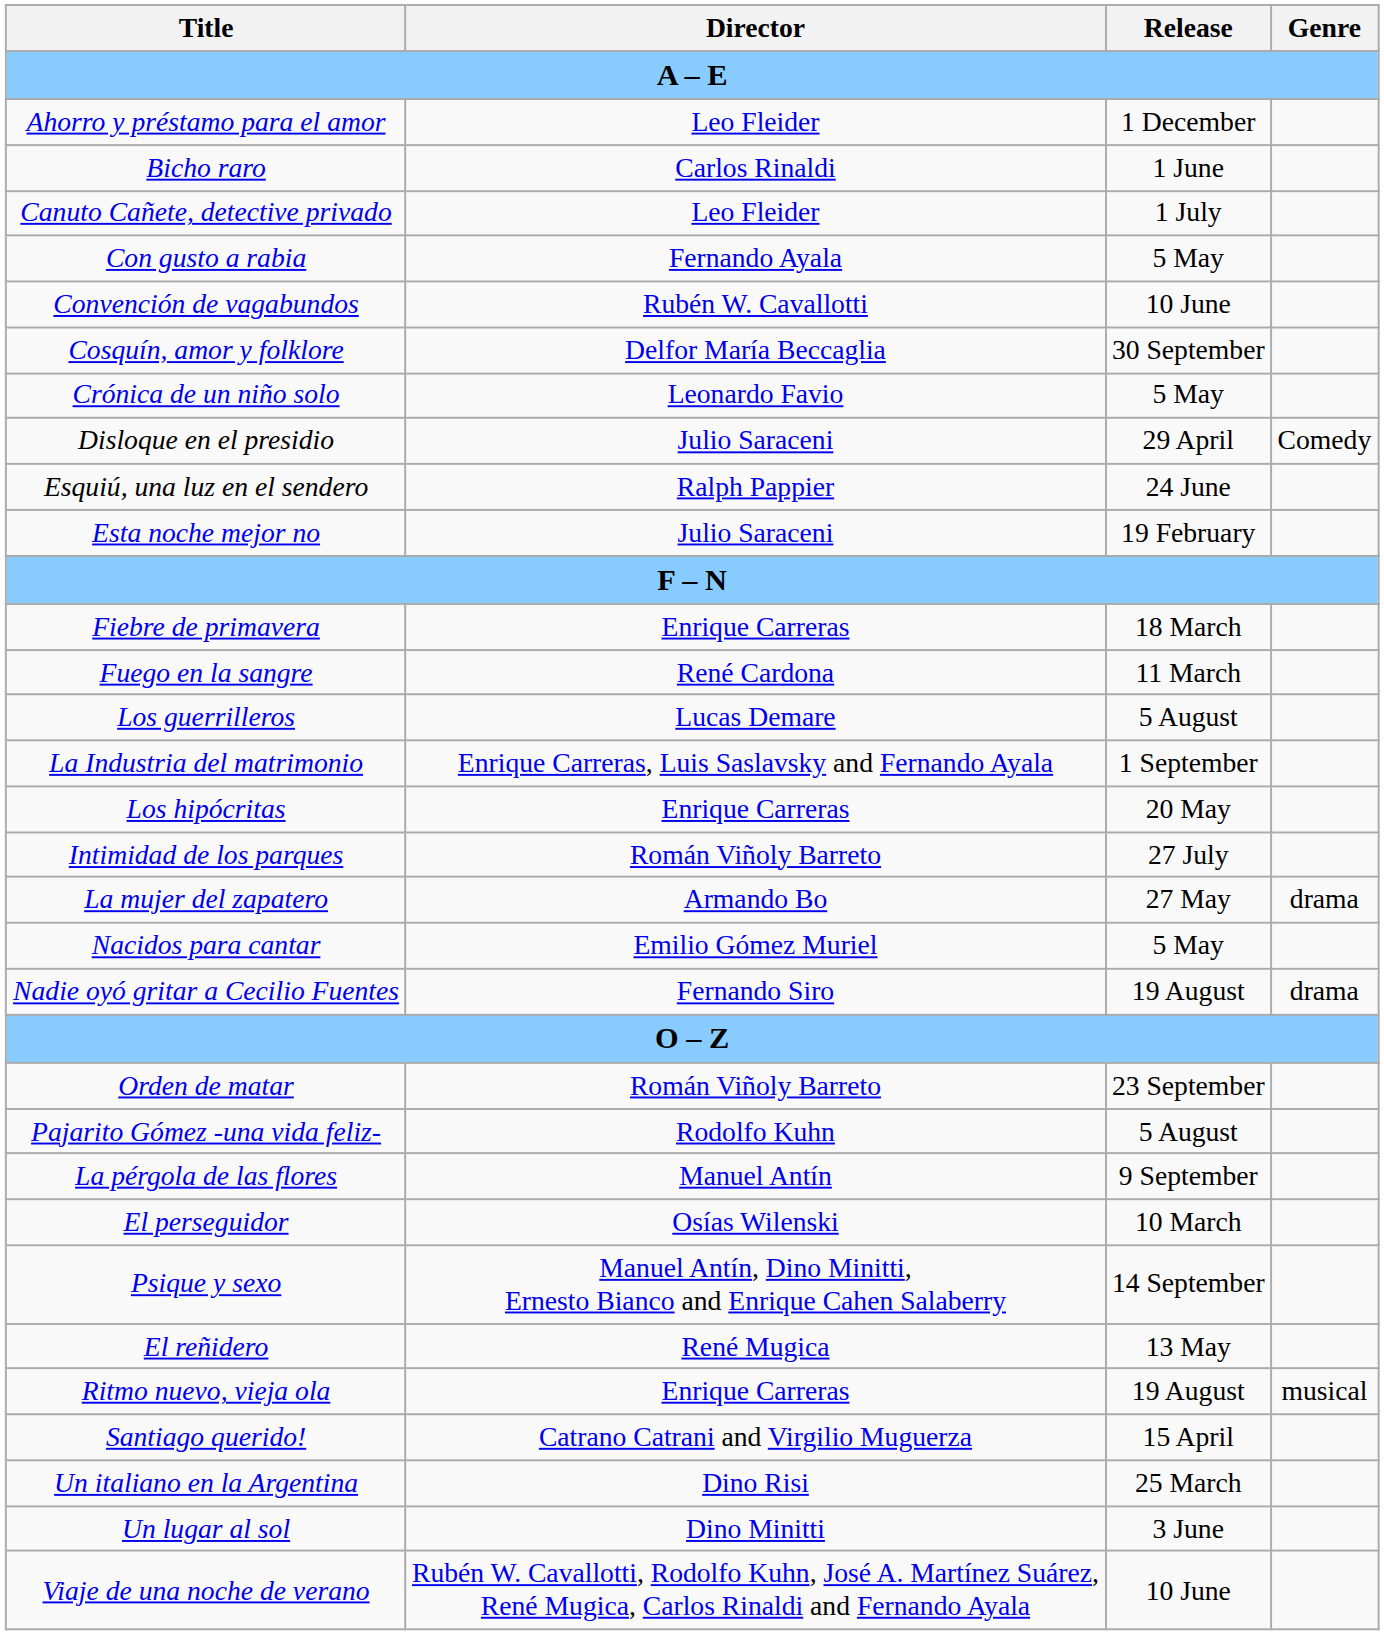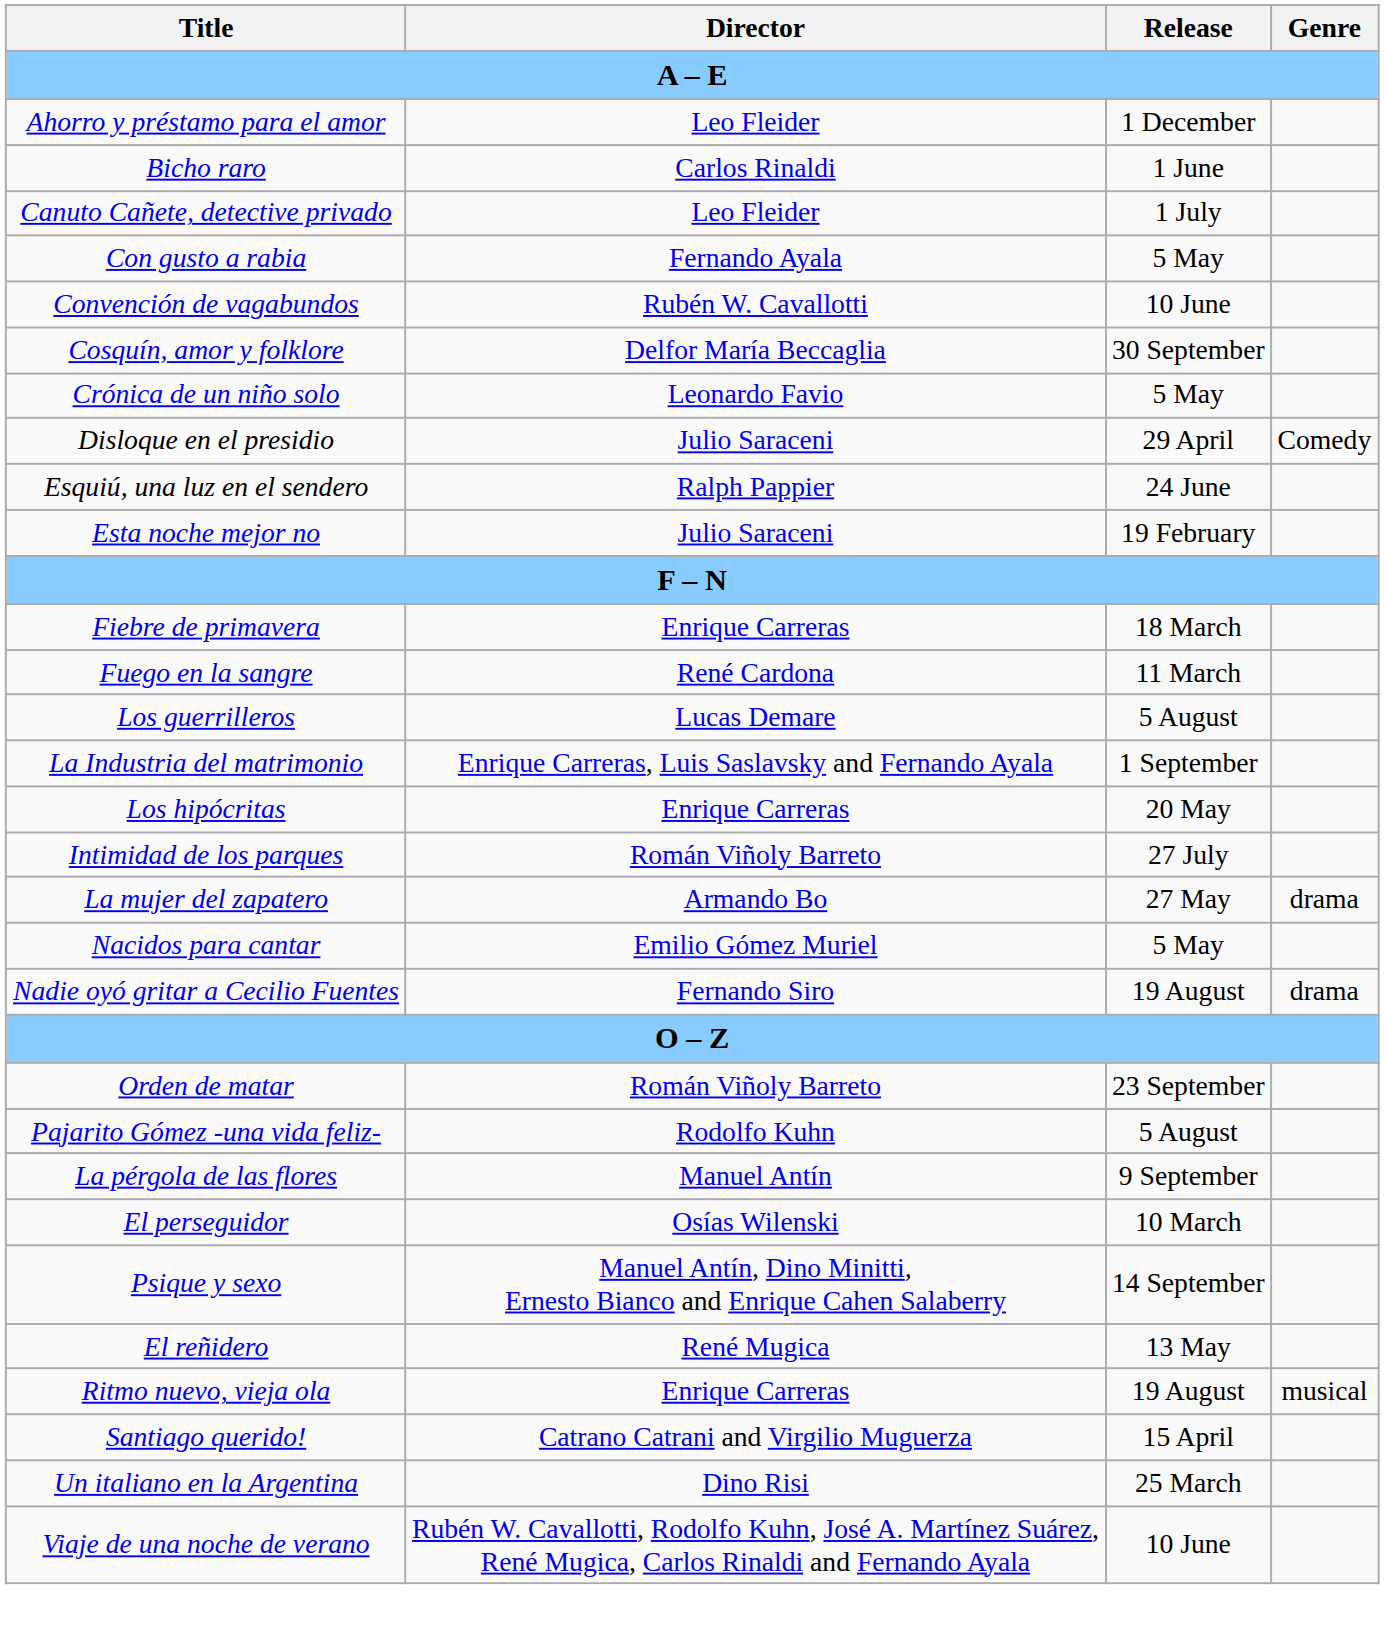 <table class="wikitable" style="margin:1em 0 1em 1em; text-align: center; font-size: 90%;">
 <tr>
 <th scope="col">Title</th>
 <th scope="col">Director</th>
 <th scope="col">Release</th>
 <th scope="col">Genre</th>
 </tr>
 <tr>
 <th colspan="4" style="background-color:#88ccff; font-size:110%;"><strong>A  –  E</strong></th>
 </tr>
 <tr>
 <td><em><a href='#'>Ahorro y préstamo para el amor</a></em></td>
 <td><a href='#'>Leo Fleider</a></td>
 <td>1 December</td>
 <td></td>
 </tr>
 <tr>
 <td><em><a href='#'>Bicho raro</a></em></td>
 <td><a href='#'>Carlos Rinaldi</a></td>
 <td>1 June</td>
 <td></td>
 </tr>
 <tr>
 <td><em><a href='#'>Canuto Cañete, detective privado</a></em></td>
 <td><a href='#'>Leo Fleider</a></td>
 <td>1 July</td>
 <td></td>
 </tr>
 <tr>
 <td><em><a href='#'>Con gusto a rabia</a></em></td>
 <td><a href='#'>Fernando Ayala</a></td>
 <td>5 May</td>
 <td></td>
 </tr>
 <tr>
 <td><em><a href='#'>Convención de vagabundos</a></em></td>
 <td><a href='#'>Rubén W. Cavallotti</a></td>
 <td>10 June</td>
 <td></td>
 </tr>
 <tr>
 <td><em><a href='#'>Cosquín, amor y folklore</a></em></td>
 <td><a href='#'>Delfor María Beccaglia</a></td>
 <td>30 September</td>
 <td></td>
 </tr>
 <tr>
 <td><em><a href='#'>Crónica de un niño solo</a></em></td>
 <td><a href='#'>Leonardo Favio</a></td>
 <td>5 May</td>
 <td></td>
 </tr>
 <tr>
 <td><em>Disloque en el presidio</em></td>
 <td><a href='#'>Julio Saraceni</a></td>
 <td>29 April</td>
 <td>Comedy</td>
 </tr>
 <tr>
 <td><em>Esquiú, una luz en el sendero</em></td>
 <td><a href='#'>Ralph Pappier</a></td>
 <td>24 June</td>
 <td></td>
 </tr>
 <tr>
 <td><em><a href='#'>Esta noche mejor no</a></em></td>
 <td><a href='#'>Julio Saraceni</a></td>
 <td>19 February</td>
 <td></td>
 </tr>
 <tr>
 <th colspan="4" style="background-color:#88ccff; font-size:110%;"><strong>F  –  N</strong></th>
 </tr>
 <tr>
 <td><em><a href='#'>Fiebre de primavera</a></em></td>
 <td><a href='#'>Enrique Carreras</a></td>
 <td>18 March</td>
 <td></td>
 </tr>
 <tr>
 <td><em><a href='#'>Fuego en la sangre</a></em></td>
 <td><a href='#'>René Cardona</a></td>
 <td>11 March</td>
 <td></td>
 </tr>
 <tr>
 <td><em><a href='#'>Los guerrilleros</a></em></td>
 <td><a href='#'>Lucas Demare</a></td>
 <td>5 August</td>
 <td></td>
 </tr>
 <tr>
 <td><em><a href='#'>La Industria del matrimonio</a></em></td>
 <td><a href='#'>Enrique Carreras</a>, <a href='#'>Luis Saslavsky</a> and <a href='#'>Fernando Ayala</a></td>
 <td>1 September</td>
 <td></td>
 </tr>
 <tr>
 <td><em><a href='#'>Los hipócritas</a></em></td>
 <td><a href='#'>Enrique Carreras</a></td>
 <td>20 May</td>
 <td></td>
 </tr>
 <tr>
 <td><em><a href='#'>Intimidad de los parques</a></em></td>
 <td><a href='#'>Román Viñoly Barreto</a></td>
 <td>27 July</td>
 <td></td>
 </tr>
 <tr>
 <td><em><a href='#'>La mujer del zapatero</a></em></td>
 <td><a href='#'>Armando Bo</a></td>
 <td>27 May</td>
 <td>drama</td>
 </tr>
 <tr>
 <td><em><a href='#'>Nacidos para cantar</a></em></td>
 <td><a href='#'>Emilio Gómez Muriel</a></td>
 <td>5 May</td>
 <td></td>
 </tr>
 <tr>
 <td><em><a href='#'>Nadie oyó gritar a Cecilio Fuentes</a></em></td>
 <td><a href='#'>Fernando Siro</a></td>
 <td>19 August</td>
 <td>drama</td>
 </tr>
 <tr>
 <th colspan="4" style="background-color:#88ccff; font-size:110%;"><strong>O  –  Z</strong></th>
 </tr>
 <tr>
 <td><em><a href='#'>Orden de matar</a></em></td>
 <td><a href='#'>Román Viñoly Barreto</a></td>
 <td>23 September</td>
 <td></td>
 </tr>
 <tr>
 <td><em><a href='#'>Pajarito Gómez -una vida feliz-</a></em></td>
 <td><a href='#'>Rodolfo Kuhn</a></td>
 <td>5 August</td>
 <td></td>
 </tr>
 <tr>
 <td><em><a href='#'>La pérgola de las flores</a></em></td>
 <td><a href='#'>Manuel Antín</a></td>
 <td>9 September</td>
 <td></td>
 </tr>
 <tr>
 <td><em><a href='#'>El perseguidor</a></em></td>
 <td><a href='#'>Osías Wilenski</a></td>
 <td>10 March</td>
 <td></td>
 </tr>
 <tr>
 <td><em><a href='#'>Psique y sexo</a></em></td>
 <td><a href='#'>Manuel Antín</a>, <a href='#'>Dino Minitti</a>,<br><a href='#'>Ernesto Bianco</a> and <a href='#'>Enrique Cahen Salaberry</a></td>
 <td>14 September</td>
 <td></td>
 </tr>
 <tr>
 <td><em><a href='#'>El reñidero</a></em></td>
 <td><a href='#'>René Mugica</a></td>
 <td>13 May</td>
 <td></td>
 </tr>
 <tr>
 <td><em><a href='#'>Ritmo nuevo, vieja ola</a></em></td>
 <td><a href='#'>Enrique Carreras</a></td>
 <td>19 August</td>
 <td>musical</td>
 </tr>
 <tr>
 <td><em><a href='#'>Santiago querido!</a></em></td>
 <td><a href='#'>Catrano Catrani</a> and <a href='#'>Virgilio Muguerza</a></td>
 <td>15 April</td>
 <td></td>
 </tr>
 <tr>
 <td><em><a href='#'>Un italiano en la Argentina</a></em></td>
 <td><a href='#'>Dino Risi</a></td>
 <td>25 March</td>
 <td></td>
 </tr>
 <tr>
-<td><em><a href='#'>Un lugar al sol</a></em></td>
-<td><a href='#'>Dino Minitti</a></td>
-<td>3 June</td>
-<td></td>
-</tr>
-<tr>
 <td><em><a href='#'>Viaje de una noche de verano</a></em></td>
 <td><a href='#'>Rubén W. Cavallotti</a>, <a href='#'>Rodolfo Kuhn</a>, <a href='#'>José A. Martínez Suárez</a>,<br> <a href='#'>René Mugica</a>, <a href='#'>Carlos Rinaldi</a> and <a href='#'>Fernando Ayala</a></td>
 <td>10 June</td>
 <td></td>
 </tr>
 </table>
